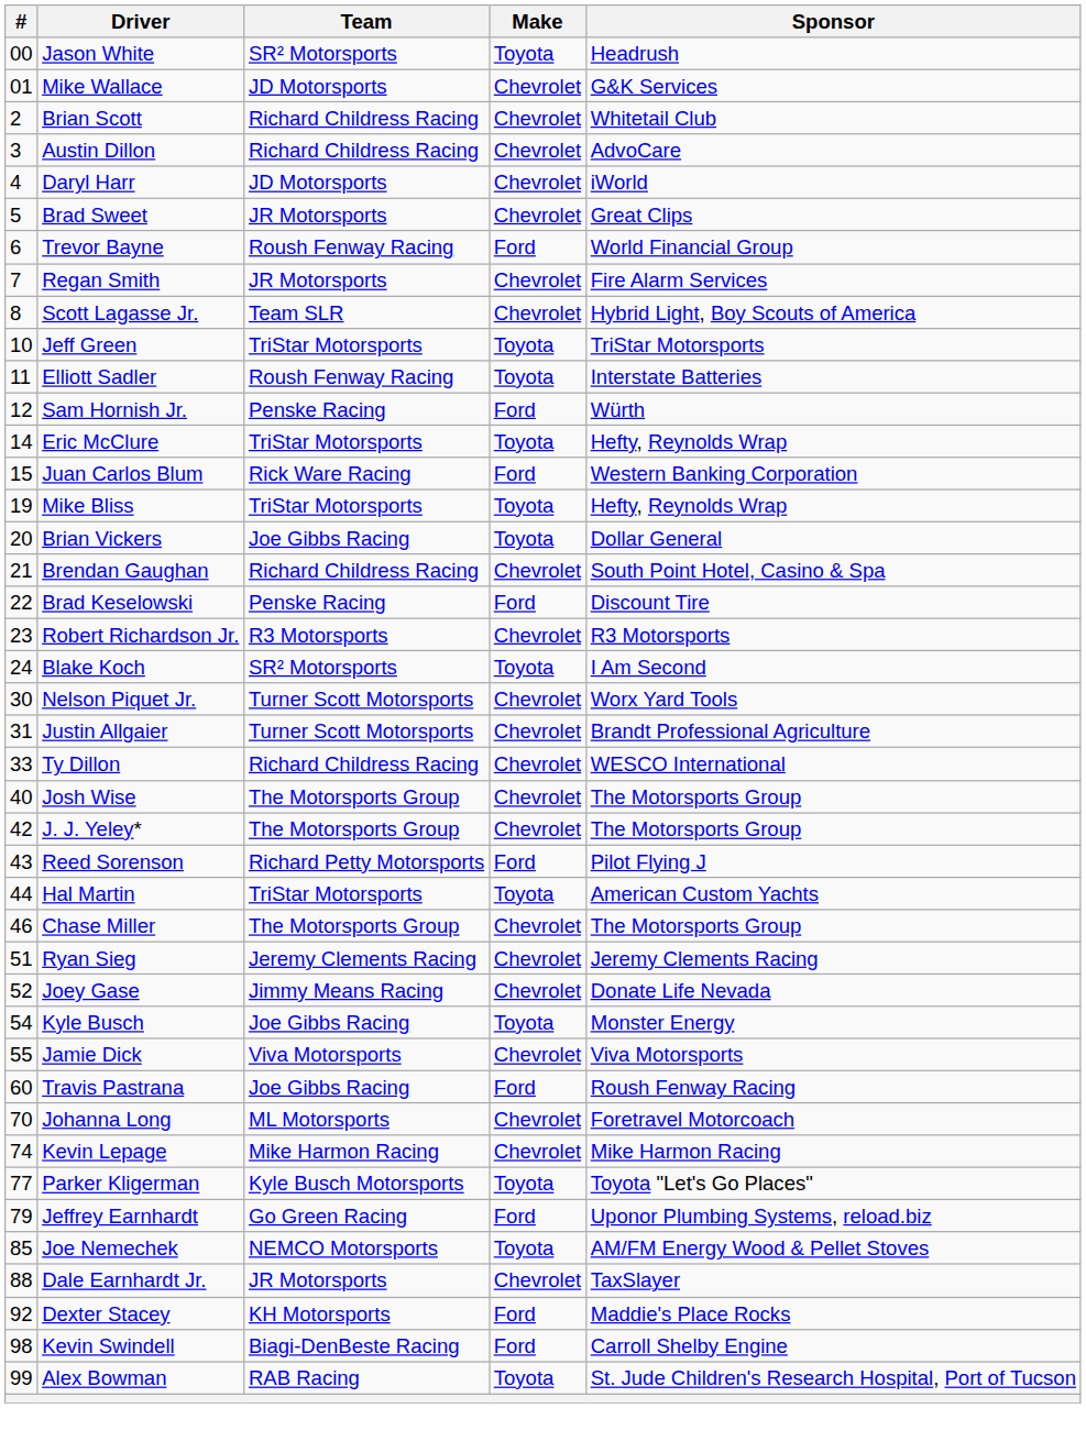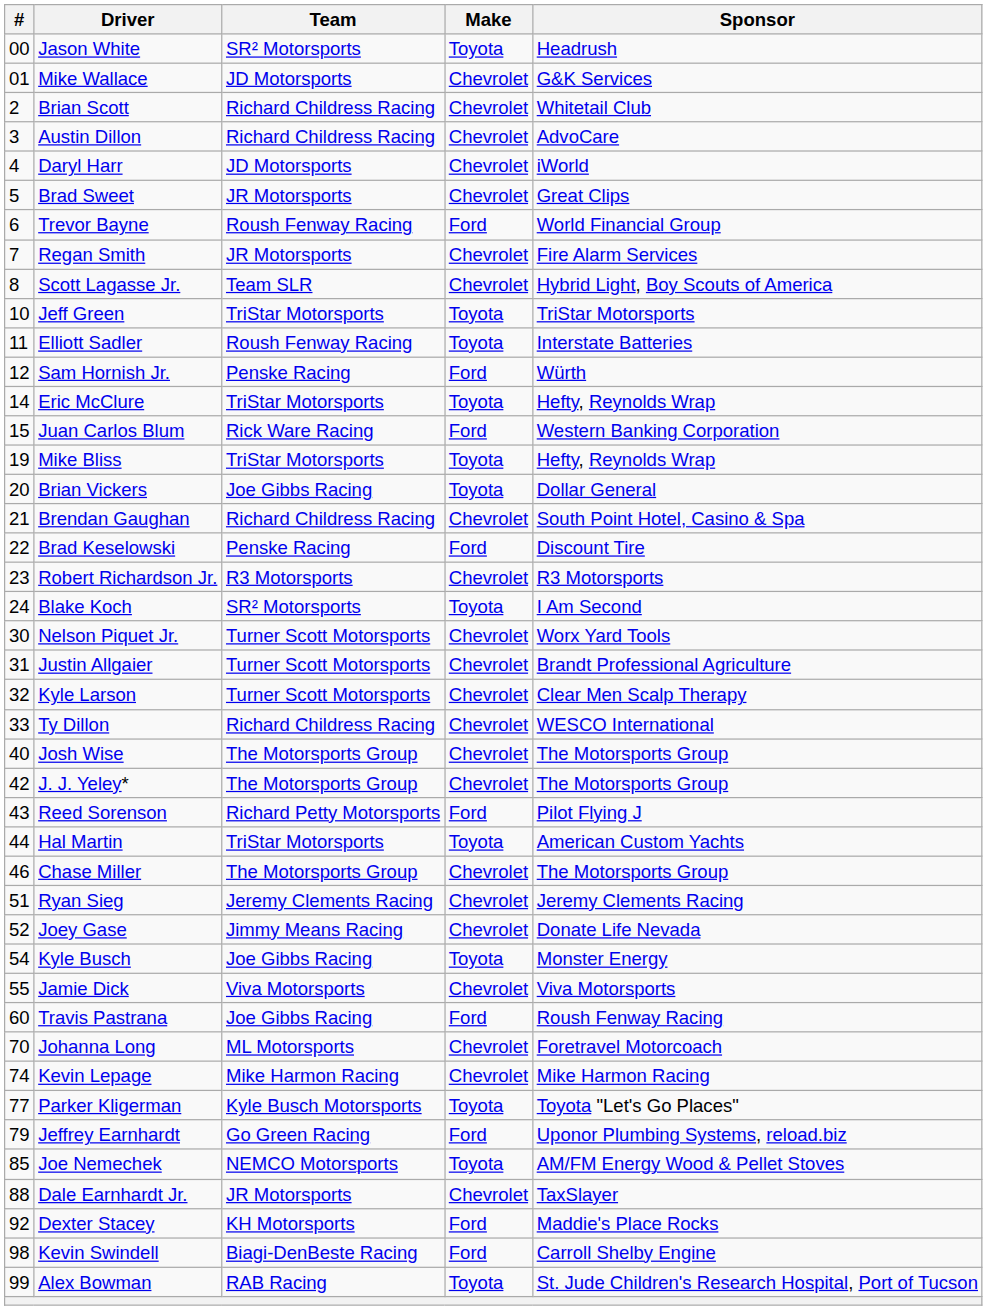 <table class="wikitable" style="font-size:95%">
 <tr>
 <th>#</th>
 <th>Driver</th>
 <th>Team</th>
 <th>Make</th>
 <th>Sponsor</th>
 </tr>
 <tr>
 <td>00</td>
 <td><a href='#'>Jason White</a></td>
 <td><a href='#'>SR² Motorsports</a></td>
 <td><a href='#'>Toyota</a></td>
 <td><a href='#'>Headrush</a></td>
 </tr>
 <tr>
 <td>01</td>
 <td><a href='#'>Mike Wallace</a></td>
 <td><a href='#'>JD Motorsports</a></td>
 <td><a href='#'>Chevrolet</a></td>
 <td><a href='#'>G&K Services</a></td>
 </tr>
 <tr>
 <td>2</td>
 <td><a href='#'>Brian Scott</a></td>
 <td><a href='#'>Richard Childress Racing</a></td>
 <td><a href='#'>Chevrolet</a></td>
 <td><a href='#'>Whitetail Club</a></td>
 </tr>
 <tr>
 <td>3</td>
 <td><a href='#'>Austin Dillon</a></td>
 <td><a href='#'>Richard Childress Racing</a></td>
 <td><a href='#'>Chevrolet</a></td>
 <td><a href='#'>AdvoCare</a></td>
 </tr>
 <tr>
 <td>4</td>
 <td><a href='#'>Daryl Harr</a></td>
 <td><a href='#'>JD Motorsports</a></td>
 <td><a href='#'>Chevrolet</a></td>
 <td><a href='#'>iWorld</a></td>
 </tr>
 <tr>
 <td>5</td>
 <td><a href='#'>Brad Sweet</a></td>
 <td><a href='#'>JR Motorsports</a></td>
 <td><a href='#'>Chevrolet</a></td>
 <td><a href='#'>Great Clips</a></td>
 </tr>
 <tr>
 <td>6</td>
 <td><a href='#'>Trevor Bayne</a></td>
 <td><a href='#'>Roush Fenway Racing</a></td>
 <td><a href='#'>Ford</a></td>
 <td><a href='#'>World Financial Group</a></td>
 </tr>
 <tr>
 <td>7</td>
 <td><a href='#'>Regan Smith</a></td>
 <td><a href='#'>JR Motorsports</a></td>
 <td><a href='#'>Chevrolet</a></td>
 <td><a href='#'>Fire Alarm Services</a></td>
 </tr>
 <tr>
 <td>8</td>
 <td><a href='#'>Scott Lagasse Jr.</a></td>
 <td><a href='#'>Team SLR</a></td>
 <td><a href='#'>Chevrolet</a></td>
 <td><a href='#'>Hybrid Light</a>, <a href='#'>Boy Scouts of America</a></td>
 </tr>
 <tr>
 <td>10</td>
 <td><a href='#'>Jeff Green</a></td>
 <td><a href='#'>TriStar Motorsports</a></td>
 <td><a href='#'>Toyota</a></td>
 <td><a href='#'>TriStar Motorsports</a></td>
 </tr>
 <tr>
 <td>11</td>
 <td><a href='#'>Elliott Sadler</a></td>
 <td><a href='#'>Roush Fenway Racing</a></td>
 <td><a href='#'>Toyota</a></td>
 <td><a href='#'>Interstate Batteries</a></td>
 </tr>
 <tr>
 <td>12</td>
 <td><a href='#'>Sam Hornish Jr.</a></td>
 <td><a href='#'>Penske Racing</a></td>
 <td><a href='#'>Ford</a></td>
 <td><a href='#'>Würth</a></td>
 </tr>
 <tr>
 <td>14</td>
 <td><a href='#'>Eric McClure</a></td>
 <td><a href='#'>TriStar Motorsports</a></td>
 <td><a href='#'>Toyota</a></td>
 <td><a href='#'>Hefty</a>, <a href='#'>Reynolds Wrap</a></td>
 </tr>
 <tr>
 <td>15</td>
 <td><a href='#'>Juan Carlos Blum</a></td>
 <td><a href='#'>Rick Ware Racing</a></td>
 <td><a href='#'>Ford</a></td>
 <td><a href='#'>Western Banking Corporation</a></td>
 </tr>
 <tr>
 <td>19</td>
 <td><a href='#'>Mike Bliss</a></td>
 <td><a href='#'>TriStar Motorsports</a></td>
 <td><a href='#'>Toyota</a></td>
 <td><a href='#'>Hefty</a>, <a href='#'>Reynolds Wrap</a></td>
 </tr>
 <tr>
 <td>20</td>
 <td><a href='#'>Brian Vickers</a></td>
 <td><a href='#'>Joe Gibbs Racing</a></td>
 <td><a href='#'>Toyota</a></td>
 <td><a href='#'>Dollar General</a></td>
 </tr>
 <tr>
 <td>21</td>
 <td><a href='#'>Brendan Gaughan</a></td>
 <td><a href='#'>Richard Childress Racing</a></td>
 <td><a href='#'>Chevrolet</a></td>
 <td><a href='#'>South Point Hotel, Casino & Spa</a></td>
 </tr>
 <tr>
 <td>22</td>
 <td><a href='#'>Brad Keselowski</a></td>
 <td><a href='#'>Penske Racing</a></td>
 <td><a href='#'>Ford</a></td>
 <td><a href='#'>Discount Tire</a></td>
 </tr>
 <tr>
 <td>23</td>
 <td><a href='#'>Robert Richardson Jr.</a></td>
 <td><a href='#'>R3 Motorsports</a></td>
 <td><a href='#'>Chevrolet</a></td>
 <td><a href='#'>R3 Motorsports</a></td>
 </tr>
 <tr>
 <td>24</td>
 <td><a href='#'>Blake Koch</a></td>
 <td><a href='#'>SR² Motorsports</a></td>
 <td><a href='#'>Toyota</a></td>
 <td><a href='#'>I Am Second</a></td>
 </tr>
 <tr>
 <td>30</td>
 <td><a href='#'>Nelson Piquet Jr.</a></td>
 <td><a href='#'>Turner Scott Motorsports</a></td>
 <td><a href='#'>Chevrolet</a></td>
 <td><a href='#'>Worx Yard Tools</a></td>
 </tr>
 <tr>
 <td>31</td>
 <td><a href='#'>Justin Allgaier</a></td>
 <td><a href='#'>Turner Scott Motorsports</a></td>
 <td><a href='#'>Chevrolet</a></td>
 <td><a href='#'>Brandt Professional Agriculture</a></td>
 </tr>
 <tr>
+<td>32</td>
+<td><a href='#'>Kyle Larson</a></td>
+<td><a href='#'>Turner Scott Motorsports</a></td>
+<td><a href='#'>Chevrolet</a></td>
+<td><a href='#'>Clear Men Scalp Therapy</a></td>
+</tr>
+<tr>
 <td>33</td>
 <td><a href='#'>Ty Dillon</a></td>
 <td><a href='#'>Richard Childress Racing</a></td>
 <td><a href='#'>Chevrolet</a></td>
 <td><a href='#'>WESCO International</a></td>
 </tr>
 <tr>
 <td>40</td>
 <td><a href='#'>Josh Wise</a></td>
 <td><a href='#'>The Motorsports Group</a></td>
 <td><a href='#'>Chevrolet</a></td>
 <td><a href='#'>The Motorsports Group</a></td>
 </tr>
 <tr>
 <td>42</td>
 <td><a href='#'>J. J. Yeley</a>*</td>
 <td><a href='#'>The Motorsports Group</a></td>
 <td><a href='#'>Chevrolet</a></td>
 <td><a href='#'>The Motorsports Group</a></td>
 </tr>
 <tr>
 <td>43</td>
 <td><a href='#'>Reed Sorenson</a></td>
 <td><a href='#'>Richard Petty Motorsports</a></td>
 <td><a href='#'>Ford</a></td>
 <td><a href='#'>Pilot Flying J</a></td>
 </tr>
 <tr>
 <td>44</td>
 <td><a href='#'>Hal Martin</a></td>
 <td><a href='#'>TriStar Motorsports</a></td>
 <td><a href='#'>Toyota</a></td>
 <td><a href='#'>American Custom Yachts</a></td>
 </tr>
 <tr>
 <td>46</td>
 <td><a href='#'>Chase Miller</a></td>
 <td><a href='#'>The Motorsports Group</a></td>
 <td><a href='#'>Chevrolet</a></td>
 <td><a href='#'>The Motorsports Group</a></td>
 </tr>
 <tr>
 <td>51</td>
 <td><a href='#'>Ryan Sieg</a></td>
 <td><a href='#'>Jeremy Clements Racing</a></td>
 <td><a href='#'>Chevrolet</a></td>
 <td><a href='#'>Jeremy Clements Racing</a></td>
 </tr>
 <tr>
 <td>52</td>
 <td><a href='#'>Joey Gase</a></td>
 <td><a href='#'>Jimmy Means Racing</a></td>
 <td><a href='#'>Chevrolet</a></td>
 <td><a href='#'>Donate Life Nevada</a></td>
 </tr>
 <tr>
 <td>54</td>
 <td><a href='#'>Kyle Busch</a></td>
 <td><a href='#'>Joe Gibbs Racing</a></td>
 <td><a href='#'>Toyota</a></td>
 <td><a href='#'>Monster Energy</a></td>
 </tr>
 <tr>
 <td>55</td>
 <td><a href='#'>Jamie Dick</a></td>
 <td><a href='#'>Viva Motorsports</a></td>
 <td><a href='#'>Chevrolet</a></td>
 <td><a href='#'>Viva Motorsports</a></td>
 </tr>
 <tr>
 <td>60</td>
 <td><a href='#'>Travis Pastrana</a></td>
 <td><a href='#'>Joe Gibbs Racing</a></td>
 <td><a href='#'>Ford</a></td>
 <td><a href='#'>Roush Fenway Racing</a></td>
 </tr>
 <tr>
 <td>70</td>
 <td><a href='#'>Johanna Long</a></td>
 <td><a href='#'>ML Motorsports</a></td>
 <td><a href='#'>Chevrolet</a></td>
 <td><a href='#'>Foretravel Motorcoach</a></td>
 </tr>
 <tr>
 <td>74</td>
 <td><a href='#'>Kevin Lepage</a></td>
 <td><a href='#'>Mike Harmon Racing</a></td>
 <td><a href='#'>Chevrolet</a></td>
 <td><a href='#'>Mike Harmon Racing</a></td>
 </tr>
 <tr>
 <td>77</td>
 <td><a href='#'>Parker Kligerman</a></td>
 <td><a href='#'>Kyle Busch Motorsports</a></td>
 <td><a href='#'>Toyota</a></td>
 <td><a href='#'>Toyota</a> "Let's Go Places"</td>
 </tr>
 <tr>
 <td>79</td>
 <td><a href='#'>Jeffrey Earnhardt</a></td>
 <td><a href='#'>Go Green Racing</a></td>
 <td><a href='#'>Ford</a></td>
 <td><a href='#'>Uponor Plumbing Systems</a>, <a href='#'>reload.biz</a></td>
 </tr>
 <tr>
 <td>85</td>
 <td><a href='#'>Joe Nemechek</a></td>
 <td><a href='#'>NEMCO Motorsports</a></td>
 <td><a href='#'>Toyota</a></td>
 <td><a href='#'>AM/FM Energy Wood & Pellet Stoves</a></td>
 </tr>
 <tr>
 <td>88</td>
 <td><a href='#'>Dale Earnhardt Jr.</a></td>
 <td><a href='#'>JR Motorsports</a></td>
 <td><a href='#'>Chevrolet</a></td>
 <td><a href='#'>TaxSlayer</a></td>
 </tr>
 <tr>
 <td>92</td>
 <td><a href='#'>Dexter Stacey</a></td>
 <td><a href='#'>KH Motorsports</a></td>
 <td><a href='#'>Ford</a></td>
 <td><a href='#'>Maddie's Place Rocks</a></td>
 </tr>
 <tr>
 <td>98</td>
 <td><a href='#'>Kevin Swindell</a></td>
 <td><a href='#'>Biagi-DenBeste Racing</a></td>
 <td><a href='#'>Ford</a></td>
 <td><a href='#'>Carroll Shelby Engine</a></td>
 </tr>
 <tr>
 <td>99</td>
 <td><a href='#'>Alex Bowman</a></td>
 <td><a href='#'>RAB Racing</a></td>
 <td><a href='#'>Toyota</a></td>
 <td><a href='#'>St. Jude Children's Research Hospital</a>, <a href='#'>Port of Tucson</a></td>
 </tr>
 <tr>
 <th colspan="5"></th>
 </tr>
 </table>
